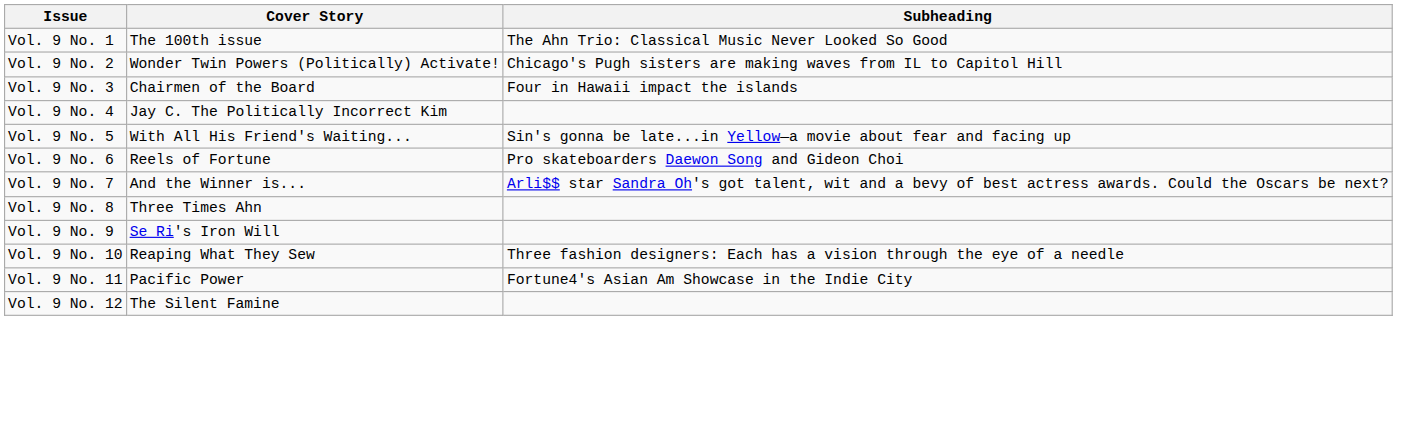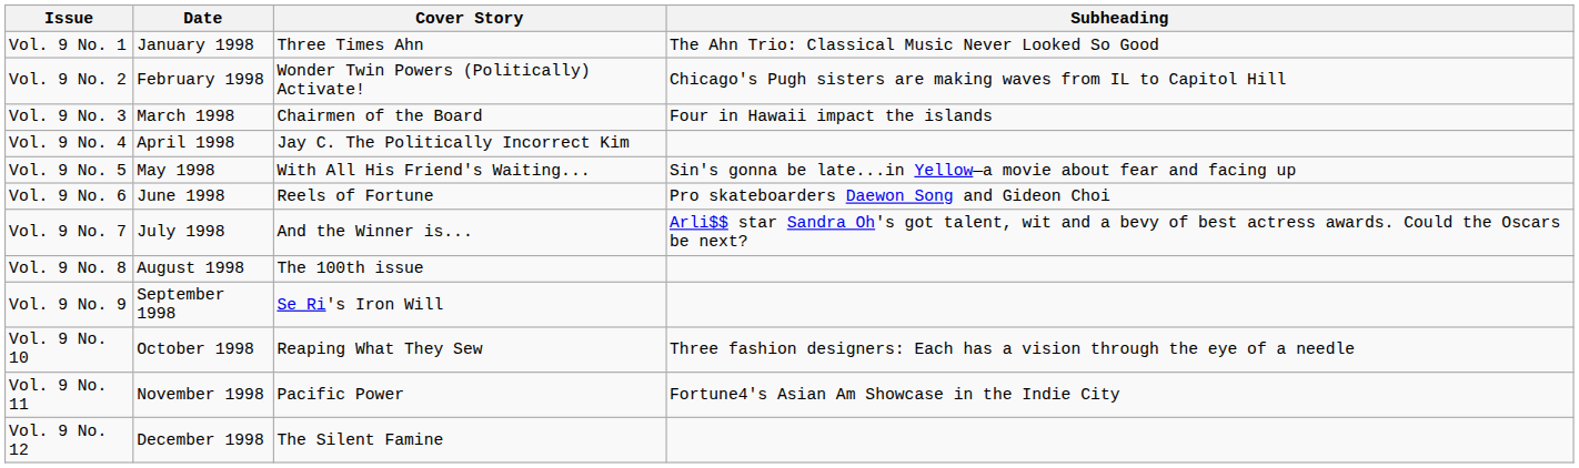 <table class="wikitable">
 <tr>
 <th>Issue</th>
+<th>Date</th>
 <th>Cover Story</th>
 <th>Subheading</th>
 </tr>
 <tr>
 <td>Vol. 9 No. 1</td>
-<td>The 100th issue</td>
+<td>January 1998</td>
+<td>Three Times Ahn</td>
 <td>The Ahn Trio: Classical Music Never Looked So Good</td>
 </tr>
 <tr>
 <td>Vol. 9 No. 2</td>
+<td>February 1998</td>
 <td>Wonder Twin Powers (Politically) Activate!</td>
 <td>Chicago's Pugh sisters are making waves from IL to Capitol Hill</td>
 </tr>
 <tr>
 <td>Vol. 9 No. 3</td>
+<td>March 1998</td>
 <td>Chairmen of the Board</td>
 <td>Four in Hawaii impact the islands</td>
 </tr>
 <tr>
 <td>Vol. 9 No. 4</td>
+<td>April 1998</td>
 <td>Jay C. The Politically Incorrect Kim</td>
 <td></td>
 </tr>
 <tr>
 <td>Vol. 9 No. 5</td>
+<td>May 1998</td>
 <td>With All His Friend's Waiting...</td>
 <td>Sin's gonna be late...in <a href='#'>Yellow</a>—a movie about fear and facing up</td>
 </tr>
 <tr>
 <td>Vol. 9 No. 6</td>
+<td>June 1998</td>
 <td>Reels of Fortune</td>
 <td>Pro skateboarders <a href='#'>Daewon Song</a> and Gideon Choi</td>
 </tr>
 <tr>
 <td>Vol. 9 No. 7</td>
+<td>July 1998</td>
 <td>And the Winner is...</td>
 <td><a href='#'>Arli$$</a> star <a href='#'>Sandra Oh</a>'s got talent, wit and a bevy of best actress awards. Could the Oscars be next?</td>
 </tr>
 <tr>
 <td>Vol. 9 No. 8</td>
-<td>Three Times Ahn</td>
+<td>August 1998</td>
+<td>The 100th issue</td>
 <td></td>
 </tr>
 <tr>
 <td>Vol. 9 No. 9</td>
+<td>September 1998</td>
 <td><a href='#'>Se Ri</a>'s Iron Will</td>
 <td></td>
 </tr>
 <tr>
 <td>Vol. 9 No. 10</td>
+<td>October 1998</td>
 <td>Reaping What They Sew</td>
 <td>Three fashion designers: Each has a vision through the eye of a needle</td>
 </tr>
 <tr>
 <td>Vol. 9 No. 11</td>
+<td>November 1998</td>
 <td>Pacific Power</td>
 <td>Fortune4's Asian Am Showcase in the Indie City</td>
 </tr>
 <tr>
 <td>Vol. 9 No. 12</td>
+<td>December 1998</td>
 <td>The Silent Famine</td>
 <td></td>
 </tr>
 </table>
